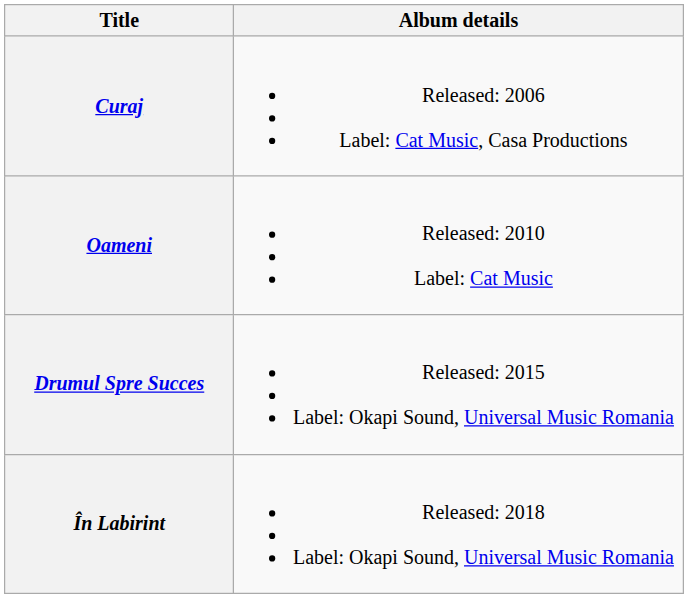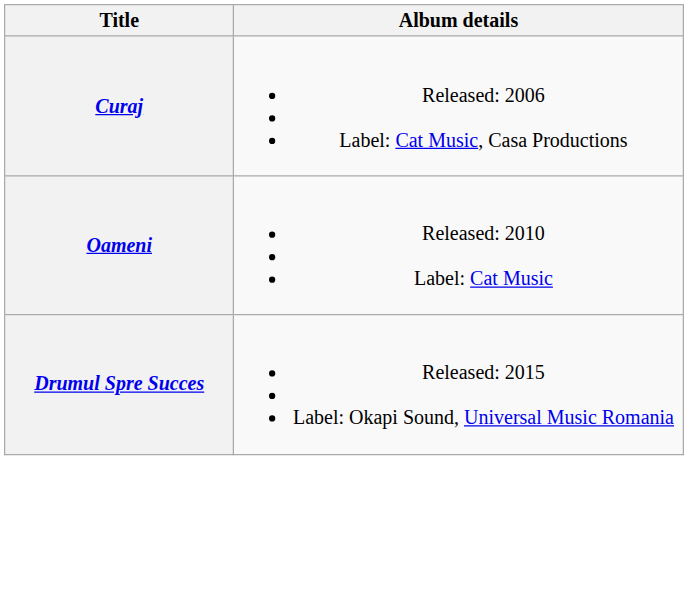 <table class="wikitable plainrowheaders" style="text-align:center;">
 <tr>
 <th scope="col" style="width:11em;">Title</th>
 <th scope="col" style="width:22em;">Album details</th>
 </tr>
 <tr>
 <th scope="row"><em><a href='#'>Curaj</a></em></th>
 <td><br><ul><li>Released: 2006</li><li></li><li>Label: <a href='#'>Cat Music</a>, Casa Productions</li></ul></td>
 </tr>
 <tr>
 <th scope="row"><em><a href='#'>Oameni</a></em></th>
 <td><br><ul><li>Released: 2010</li><li></li><li>Label: <a href='#'>Cat Music</a></li></ul></td>
 </tr>
 <tr>
 <th scope="row"><em><a href='#'>Drumul Spre Succes</a></em></th>
 <td><br><ul><li>Released: 2015</li><li></li><li>Label: Okapi Sound, <a href='#'>Universal Music Romania</a></li></ul></td>
 </tr>
-<tr>
-<th scope="row"><em>În Labirint</em><br></th>
-<td><br><ul><li>Released: 2018</li><li></li><li>Label: Okapi Sound, <a href='#'>Universal Music Romania</a></li></ul></td>
-</tr>
 </table>
